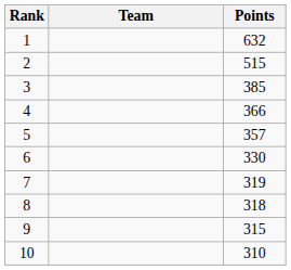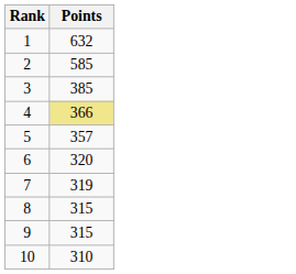 <table class="wikitable" style="text-align:center;">
 <tr>
 <th width=40>Rank</th>
-<th width=180>Team</th>
 <th width=60>Points</th>
 </tr>
 <tr>
 <td>1</td>
-<td align=left></td>
 <td>632</td>
 </tr>
 <tr>
 <td>2</td>
-<td align=left></td>
-<td>515</td>
+<td>585</td>
 </tr>
 <tr>
 <td>3</td>
-<td align=left></td>
 <td>385</td>
 </tr>
 <tr>
 <td>4</td>
-<td align=left></td>
-<td>366</td>
+<td style="background: khaki;">366</td>
 </tr>
 <tr>
 <td>5</td>
-<td align=left></td>
 <td>357</td>
 </tr>
 <tr>
 <td>6</td>
-<td align=left></td>
-<td>330</td>
+<td>320</td>
 </tr>
 <tr>
 <td>7</td>
-<td align=left></td>
 <td>319</td>
 </tr>
 <tr>
 <td>8</td>
-<td align=left></td>
-<td>318</td>
+<td>315</td>
 </tr>
 <tr>
 <td>9</td>
-<td align=left></td>
 <td>315</td>
 </tr>
 <tr>
 <td>10</td>
-<td align=left></td>
 <td>310</td>
 </tr>
 </table>
